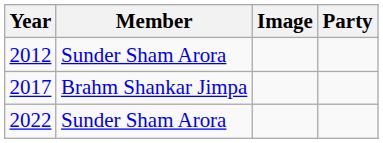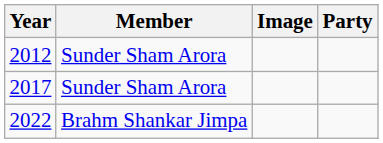 <table class="wikitable sortable">
 <tr>
 <th>Year</th>
 <th>Member</th>
 <th>Image</th>
 <th colspan="2">Party</th>
 </tr>
 <tr>
 <td><a href='#'>2012</a></td>
 <td><a href='#'>Sunder Sham Arora</a></td>
 <td></td>
 <td></td>
 </tr>
 <tr>
 <td><a href='#'>2017</a></td>
-<td><a href='#'>Brahm Shankar Jimpa</a></td>
+<td><a href='#'>Sunder Sham Arora</a></td>
 <td></td>
 <td></td>
 </tr>
 <tr>
 <td><a href='#'>2022</a></td>
-<td><a href='#'>Sunder Sham Arora</a></td>
+<td><a href='#'>Brahm Shankar Jimpa</a></td>
 <td></td>
 <td></td>
 </tr>
 </table>
